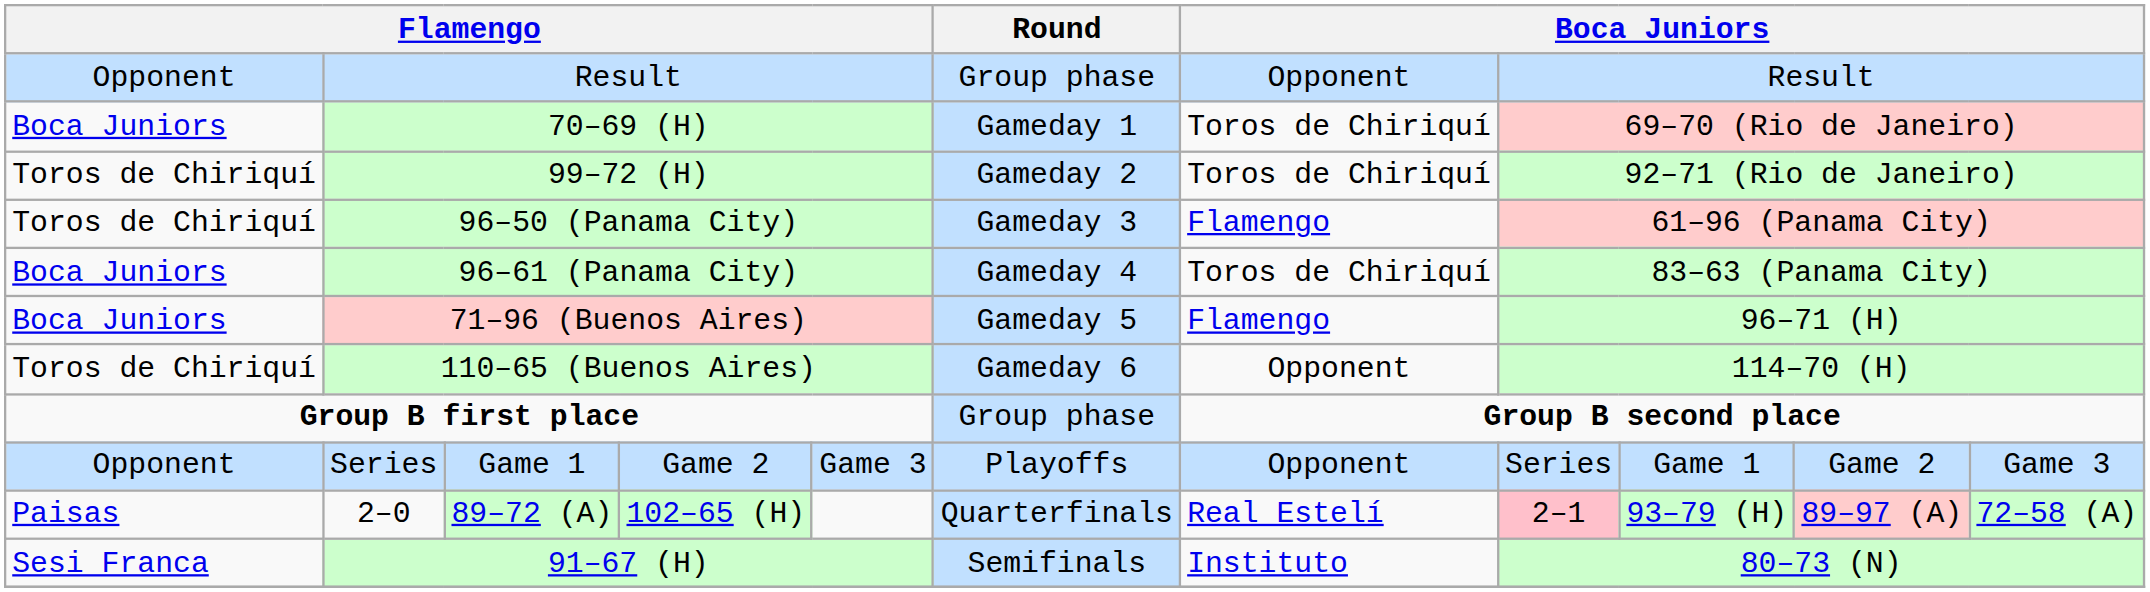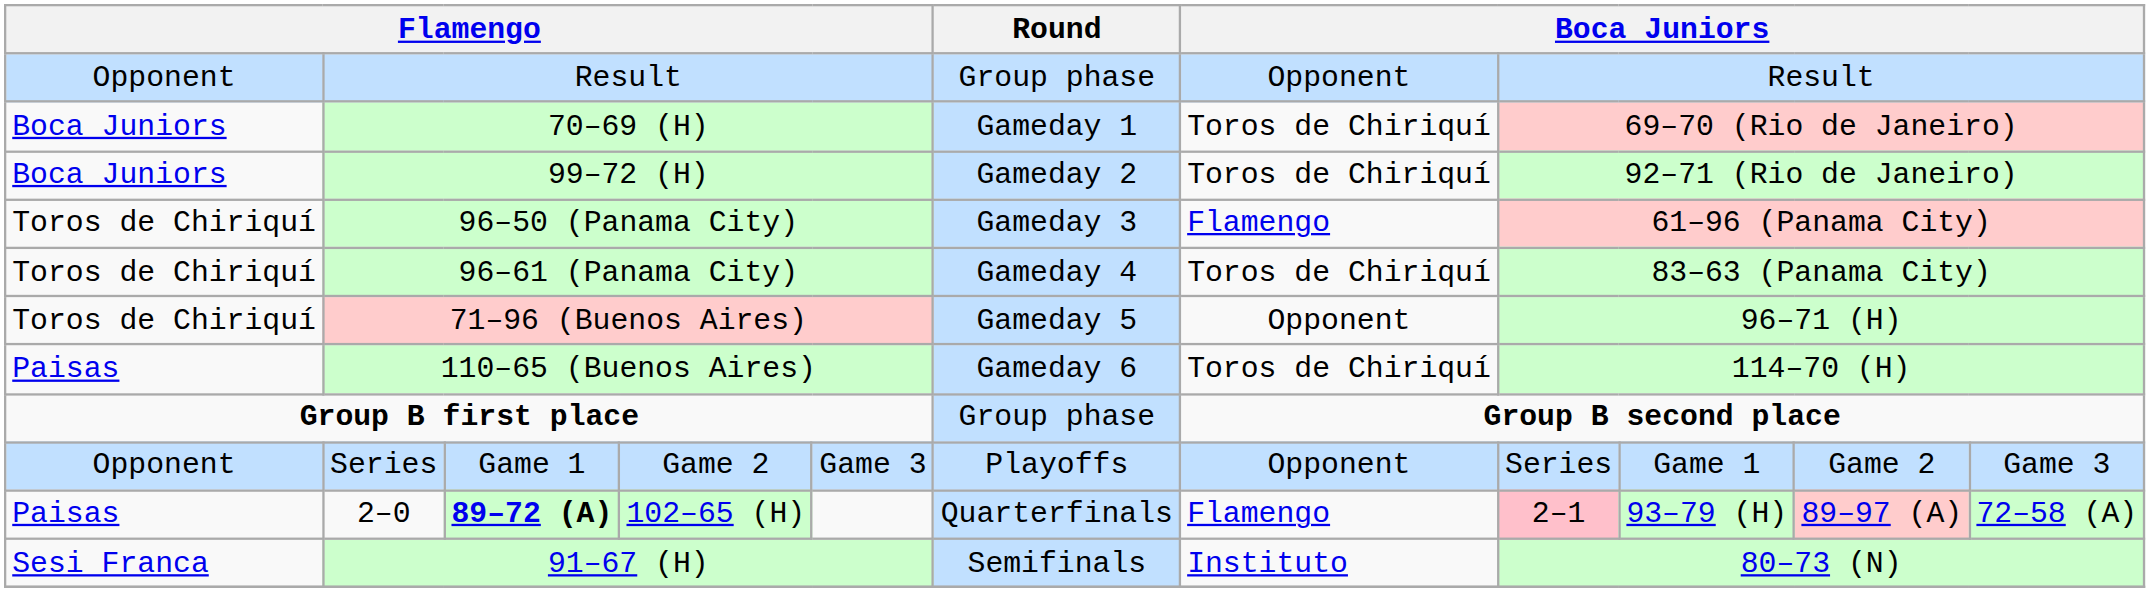 <table class="wikitable" style="text-align:center">
 <tr>
 <th colspan="5"> <a href='#'>Flamengo</a></th>
 <th>Round</th>
 <th colspan="5"> <a href='#'>Boca Juniors</a></th>
 </tr>
 <tr style="background:#C1E0FF">
 <td>Opponent</td>
 <td colspan="4">Result</td>
 <td>Group phase</td>
 <td>Opponent</td>
 <td colspan="4">Result</td>
 </tr>
 <tr>
 <td style="text-align:left"> <a href='#'>Boca Juniors</a></td>
 <td colspan=4 bgcolor=#cfc>70–69 (H)</td>
 <td style="background:#C1E0FF">Gameday 1</td>
 <td style="text-align:left"> Toros de Chiriquí</td>
 <td colspan=4 bgcolor=#fcc>69–70 (Rio de Janeiro)</td>
 </tr>
 <tr>
-<td style="text-align:left"> Toros de Chiriquí</td>
+<td style="text-align:left"> <a href='#'>Boca Juniors</a></td>
 <td colspan=4 bgcolor=#cfc>99–72 (H)</td>
 <td style="background:#C1E0FF">Gameday 2</td>
 <td style="text-align:left"> Toros de Chiriquí</td>
 <td colspan=4 bgcolor=#cfc>92–71 (Rio de Janeiro)</td>
 </tr>
 <tr>
 <td style="text-align:left"> Toros de Chiriquí</td>
 <td colspan=4 bgcolor=#cfc>96–50 (Panama City)</td>
 <td style="background:#C1E0FF">Gameday 3</td>
 <td style="text-align:left"> <a href='#'>Flamengo</a></td>
 <td colspan=4 bgcolor=#fcc>61–96 (Panama City)</td>
 </tr>
 <tr>
-<td style="text-align:left"> <a href='#'>Boca Juniors</a></td>
+<td style="text-align:left"> Toros de Chiriquí</td>
 <td colspan=4 bgcolor=#cfc>96–61 (Panama City)</td>
 <td style="background:#C1E0FF">Gameday 4</td>
 <td style="text-align:left"> Toros de Chiriquí</td>
 <td colspan=4 bgcolor=#cfc>83–63 (Panama City)</td>
 </tr>
 <tr>
-<td style="text-align:left"> <a href='#'>Boca Juniors</a></td>
+<td style="text-align:left"> Toros de Chiriquí</td>
 <td colspan=4 bgcolor=#fcc>71–96 (Buenos Aires)</td>
 <td style="background:#C1E0FF">Gameday 5</td>
-<td style="text-align:left"> <a href='#'>Flamengo</a></td>
+<td>Opponent</td>
 <td colspan=4 bgcolor=#cfc>96–71 (H)</td>
 </tr>
 <tr>
-<td style="text-align:left"> Toros de Chiriquí</td>
+<td align=left> <a href='#'>Paisas</a></td>
 <td colspan=4 bgcolor=#cfc>110–65 (Buenos Aires)</td>
 <td style="background:#C1E0FF">Gameday 6</td>
-<td>Opponent</td>
+<td style="text-align:left"> Toros de Chiriquí</td>
 <td colspan=4 bgcolor=#cfc>114–70 (H)</td>
 </tr>
 <tr>
 <td colspan="5" style="vertical-align:top"><strong>Group B first place</strong><br></td>
 <td style="background:#C1E0FF">Group phase</td>
 <td colspan="5" style="vertical-align:top"><strong>Group B second place</strong><br></td>
 </tr>
 <tr style="background:#c1e0ff">
 <td>Opponent</td>
 <td>Series</td>
 <td>Game 1</td>
 <td>Game 2</td>
 <td>Game 3</td>
 <td>Playoffs</td>
 <td>Opponent</td>
 <td>Series</td>
 <td>Game 1</td>
 <td>Game 2</td>
 <td>Game 3</td>
 </tr>
 <tr>
 <td align=left> <a href='#'>Paisas</a></td>
 <td>2–0</td>
-<td bgcolor=#cfc><a href='#'>89–72</a> (A)</td>
+<td bgcolor=#cfc><strong><a href='#'>89–72</a> (A)</strong></td>
 <td bgcolor=#cfc><a href='#'>102–65</a> (H)</td>
 <td></td>
 <td style="background:#C1E0FF">Quarterfinals</td>
-<td align=left> <a href='#'>Real Estelí</a></td>
+<td style="text-align:left"> <a href='#'>Flamengo</a></td>
 <td style="background: pink;">2–1</td>
 <td bgcolor=#cfc><a href='#'>93–79</a> (H)</td>
 <td bgcolor=#fcc><a href='#'>89–97</a> (A)</td>
 <td bgcolor=#cfc><a href='#'>72–58</a> (A)</td>
 </tr>
 <tr>
 <td style="text-align:left"> <a href='#'>Sesi Franca</a></td>
 <td colspan=4 bgcolor=#cfc><a href='#'>91–67</a> (H)</td>
 <td style="background:#C1E0FF">Semifinals</td>
 <td style="text-align:left"> <a href='#'>Instituto</a></td>
 <td colspan=4 bgcolor=#cfc><a href='#'>80–73</a> (N)</td>
 </tr>
 <tr>
 </tr>
 </table>
